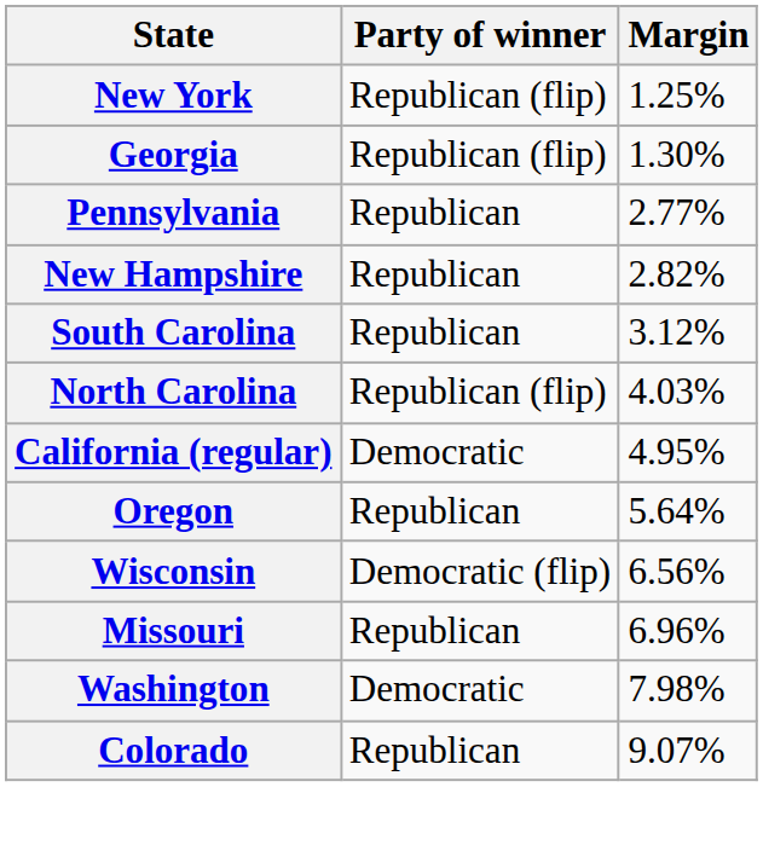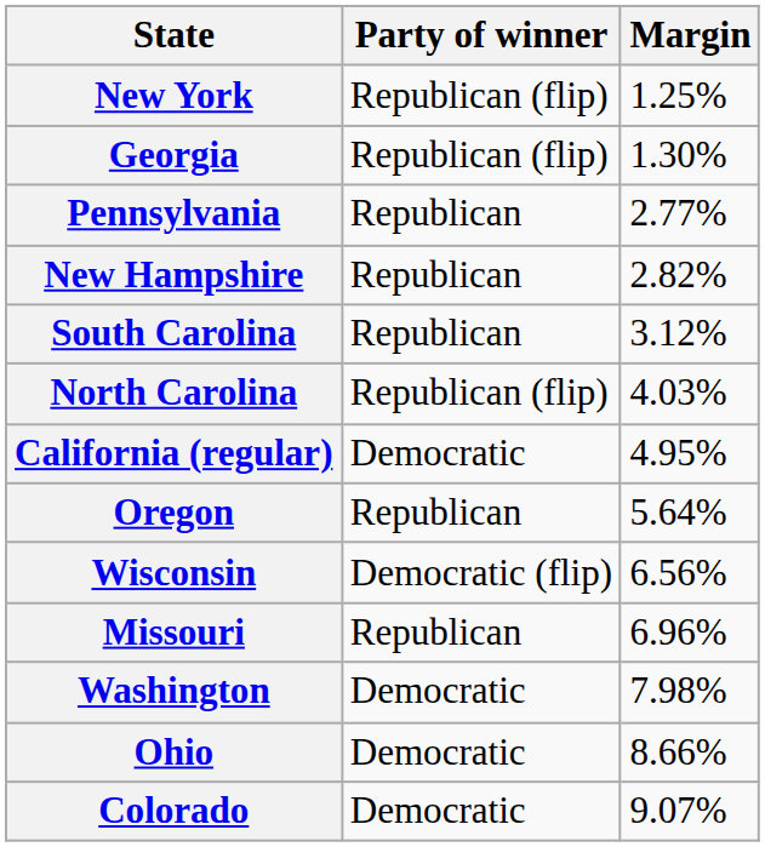 <table class="wikitable sortable">
 <tr>
 <th>State</th>
 <th>Party of winner</th>
 <th>Margin</th>
 </tr>
 <tr>
 <th><a href='#'>New York</a></th>
 <td data-sort-value=.5 >Republican (flip)</td>
 <td>1.25%</td>
 </tr>
 <tr>
 <th><a href='#'>Georgia</a></th>
 <td data-sort-value=.5 >Republican (flip)</td>
 <td>1.30%</td>
 </tr>
 <tr>
 <th><a href='#'>Pennsylvania</a></th>
 <td data-sort-value=1 >Republican</td>
 <td>2.77%</td>
 </tr>
 <tr>
 <th><a href='#'>New Hampshire</a></th>
 <td data-sort-value=1 >Republican</td>
 <td>2.82%</td>
 </tr>
 <tr>
 <th><a href='#'>South Carolina</a></th>
 <td data-sort-value=1 >Republican</td>
 <td>3.12%</td>
 </tr>
 <tr>
 <th><a href='#'>North Carolina</a></th>
 <td data-sort-value=.5 >Republican (flip)</td>
 <td>4.03%</td>
 </tr>
 <tr>
 <th><a href='#'>California (regular)</a></th>
 <td data-sort-value=-1 >Democratic</td>
 <td>4.95%</td>
 </tr>
 <tr>
 <th><a href='#'>Oregon</a></th>
 <td data-sort-value=1 >Republican</td>
 <td>5.64%</td>
 </tr>
 <tr>
 <th><a href='#'>Wisconsin</a></th>
 <td data-sort-value=-0.5 >Democratic (flip)</td>
 <td>6.56%</td>
 </tr>
 <tr>
 <th><a href='#'>Missouri</a></th>
 <td data-sort-value=1 >Republican</td>
 <td>6.96%</td>
 </tr>
 <tr>
 <th><a href='#'>Washington</a></th>
 <td data-sort-value=-1 >Democratic</td>
 <td>7.98%</td>
 </tr>
 <tr>
+<th><a href='#'>Ohio</a></th>
+<td data-sort-value=-1 >Democratic</td>
+<td>8.66%</td>
+</tr>
+<tr>
 <th><a href='#'>Colorado</a></th>
-<td data-sort-value=1 >Republican</td>
+<td data-sort-value=-0.5 >Democratic</td>
 <td>9.07%</td>
 </tr>
 </table>
